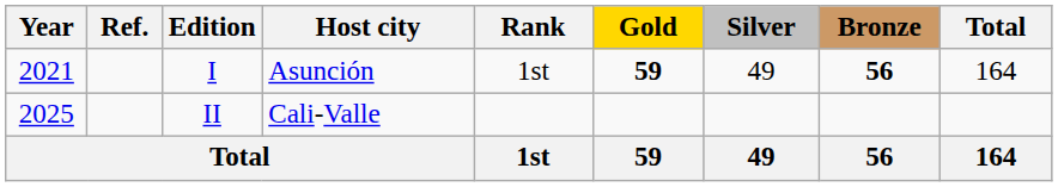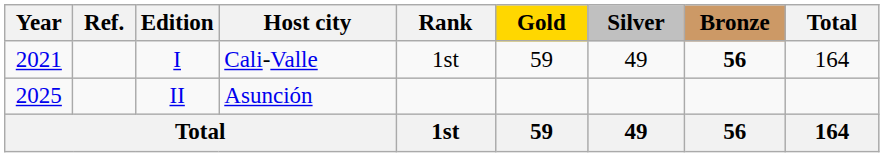 <table class="wikitable sortable" style="text-align:center;">
 <tr>
 <th scope="col"> Year </th>
 <th scope="col" class="unsortable"> Ref. </th>
 <th scope="col">Edition</th>
 <th scope="col" style="width:150px;">Host city</th>
 <th scope="col" style="width:4.5em;"> Rank </th>
 <th scope="col" style="width:4.5em; background:gold">Gold</th>
 <th scope="col" style="width:4.5em; background:silver">Silver</th>
 <th scope="col" style="width:4.5em; background:#cc9966">Bronze</th>
 <th scope="col" style="width:4.5em;">Total</th>
 </tr>
 <tr>
 <td><a href='#'>2021</a></td>
 <td></td>
 <td><a href='#'>I</a></td>
-<td align=left> <a href='#'>Asunción</a></td>
+<td align=left> <a href='#'>Cali</a>-<a href='#'>Valle</a></td>
 <td>1st</td>
-<td><strong>59</strong></td>
+<td>59</td>
 <td>49</td>
 <td><strong>56</strong></td>
 <td>164</td>
 </tr>
 <tr>
 <td><a href='#'>2025</a></td>
 <td></td>
 <td><a href='#'>II</a></td>
-<td align=left> <a href='#'>Cali</a>-<a href='#'>Valle</a></td>
+<td align=left> <a href='#'>Asunción</a></td>
 <td></td>
 <td></td>
 <td></td>
 <td></td>
 </tr>
 <tr class="sortbottom">
 <th colspan=4>Total</th>
 <th>1st</th>
 <th>59</th>
 <th>49</th>
 <th>56</th>
 <th>164</th>
 </tr>
 </table>
